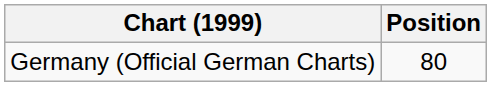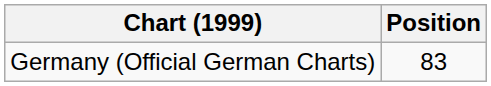 <table class="wikitable sortable plainrowheaders" style="text-align:center">
 <tr>
 <th scope="col">Chart (1999)</th>
 <th scope="col">Position</th>
 </tr>
 <tr>
 <td align="left">Germany (Official German Charts)</td>
-<td align="center">80</td>
+<td align="center">83</td>
 </tr>
 </table>
